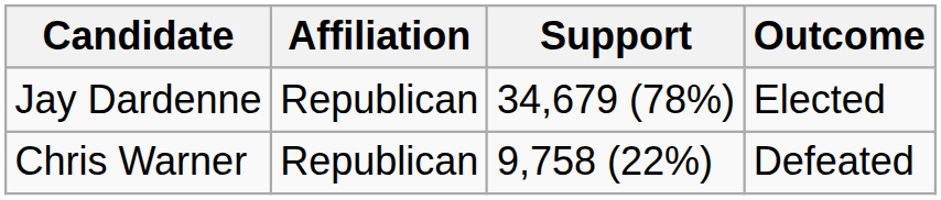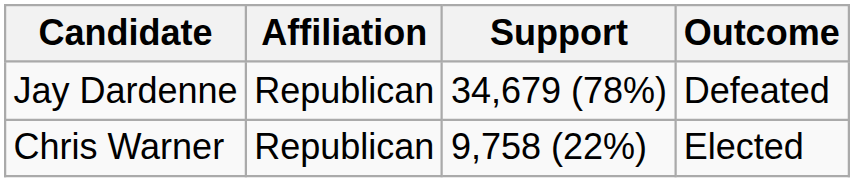 <table class="wikitable">
 <tr>
 <th>Candidate</th>
 <th>Affiliation</th>
 <th>Support</th>
 <th>Outcome</th>
 </tr>
 <tr>
 <td>Jay Dardenne</td>
 <td>Republican</td>
 <td>34,679 (78%)</td>
-<td>Elected</td>
+<td>Defeated</td>
 </tr>
 <tr>
 <td>Chris Warner</td>
 <td>Republican</td>
 <td>9,758 (22%)</td>
-<td>Defeated</td>
+<td>Elected</td>
 </tr>
 </table>
